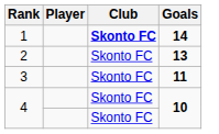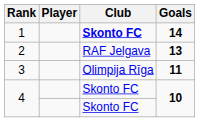 <table class="wikitable" style="text-align:center">
 <tr>
 <th>Rank</th>
 <th>Player</th>
 <th>Club</th>
 <th>Goals</th>
 </tr>
 <tr>
 <td>1</td>
 <td align="left"><strong></strong></td>
 <td align="left"><strong><a href='#'>Skonto FC</a></strong></td>
 <td><strong>14</strong></td>
 </tr>
 <tr>
 <td>2</td>
 <td align="left"></td>
-<td align="left"><a href='#'>Skonto FC</a></td>
+<td align="left"><a href='#'>RAF Jelgava</a></td>
 <td><strong>13</strong></td>
 </tr>
 <tr>
 <td>3</td>
 <td align="left"></td>
-<td align="left"><a href='#'>Skonto FC</a></td>
+<td align="left"><a href='#'>Olimpija Rīga</a></td>
 <td><strong>11</strong></td>
 </tr>
 <tr>
 <td rowspan=2>4</td>
 <td align="left"></td>
 <td align="left"><a href='#'>Skonto FC</a></td>
 <td rowspan=2><strong>10</strong></td>
 </tr>
 <tr>
 <td align="left"></td>
 <td align="left"><a href='#'>Skonto FC</a></td>
 </tr>
 </table>
